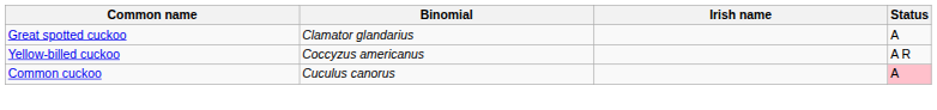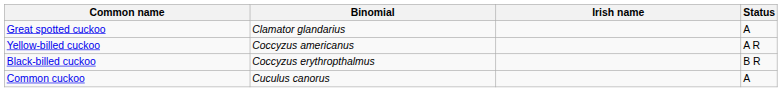 <table width=60% class="wikitable">
 <tr>
 <th width=32%>Common name</th>
 <th width=32%>Binomial</th>
 <th width=32%>Irish name</th>
 <th width=4%>Status</th>
 </tr>
 <tr>
 <td><a href='#'>Great spotted cuckoo</a></td>
 <td><em>Clamator glandarius</em></td>
 <td></td>
 <td>A</td>
 </tr>
 <tr>
 <td><a href='#'>Yellow-billed cuckoo</a></td>
 <td><em>Coccyzus americanus</em></td>
 <td></td>
 <td>A R</td>
 </tr>
 <tr>
+<td><a href='#'>Black-billed cuckoo</a></td>
+<td><em>Coccyzus erythropthalmus</em></td>
+<td></td>
+<td>B R</td>
+</tr>
+<tr>
 <td><a href='#'>Common cuckoo</a></td>
 <td><em>Cuculus canorus</em></td>
 <td></td>
-<td style="background: pink;">A</td>
+<td>A</td>
 </tr>
 </table>
